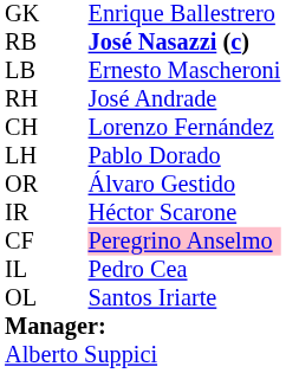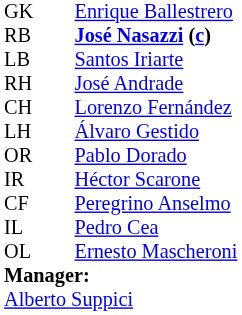 <table style="font-size:90%; margin:0.2em auto;" cellspacing="0" cellpadding="0">
 <tr>
 <th width="25"></th>
 <th width="25"></th>
 </tr>
 <tr v>
 <td>GK</td>
 <td></td>
 <td><a href='#'>Enrique Ballestrero</a></td>
 </tr>
 <tr>
 <td>RB</td>
 <td></td>
 <td><strong><a href='#'>José Nasazzi</a> (<a href='#'>c</a>)</strong></td>
 </tr>
 <tr>
 <td>LB</td>
 <td></td>
-<td><a href='#'>Ernesto Mascheroni</a></td>
+<td><a href='#'>Santos Iriarte</a></td>
 </tr>
 <tr>
 <td>RH</td>
 <td></td>
 <td><a href='#'>José Andrade</a></td>
 </tr>
 <tr>
 <td>CH</td>
 <td></td>
 <td><a href='#'>Lorenzo Fernández</a></td>
 </tr>
 <tr>
 <td>LH</td>
 <td></td>
-<td><a href='#'>Pablo Dorado</a></td>
+<td><a href='#'>Álvaro Gestido</a></td>
 </tr>
 <tr>
 <td>OR</td>
 <td></td>
-<td><a href='#'>Álvaro Gestido</a></td>
+<td><a href='#'>Pablo Dorado</a></td>
 </tr>
 <tr>
 <td>IR</td>
 <td></td>
 <td><a href='#'>Héctor Scarone</a></td>
 </tr>
 <tr>
 <td>CF</td>
 <td></td>
-<td style="background: pink;"><a href='#'>Peregrino Anselmo</a></td>
+<td><a href='#'>Peregrino Anselmo</a></td>
 </tr>
 <tr>
 <td>IL</td>
 <td></td>
 <td><a href='#'>Pedro Cea</a></td>
 </tr>
 <tr>
 <td>OL</td>
 <td></td>
-<td><a href='#'>Santos Iriarte</a></td>
+<td><a href='#'>Ernesto Mascheroni</a></td>
 </tr>
 <tr>
 <td colspan=3><strong>Manager:</strong></td>
 </tr>
 <tr>
 <td colspan=4><a href='#'>Alberto Suppici</a></td>
 </tr>
 </table>
